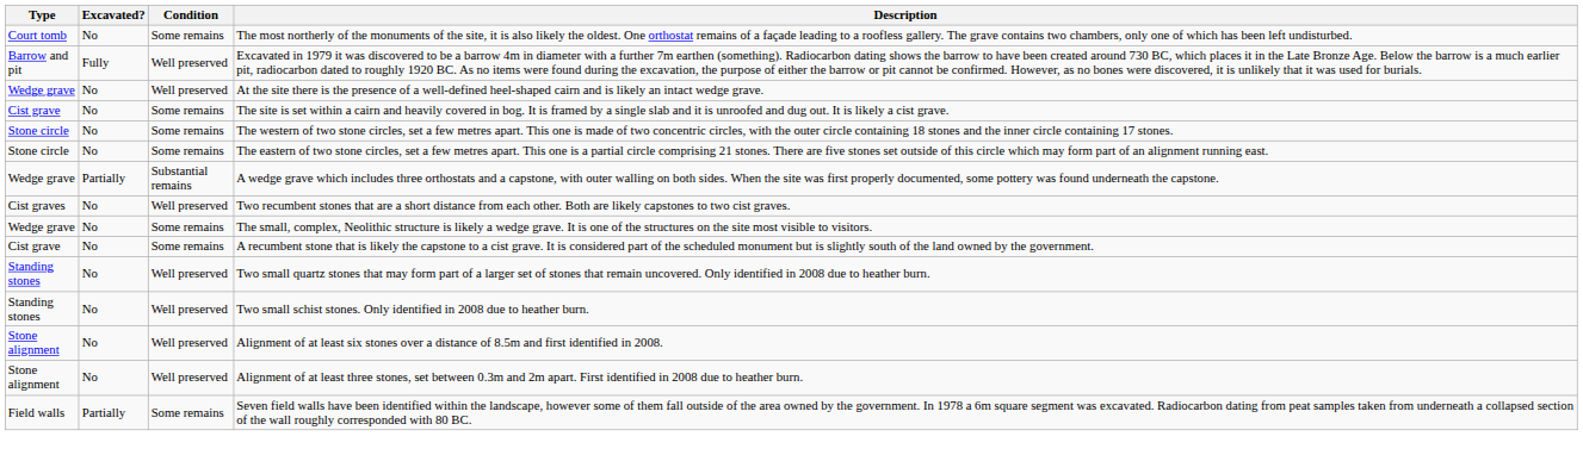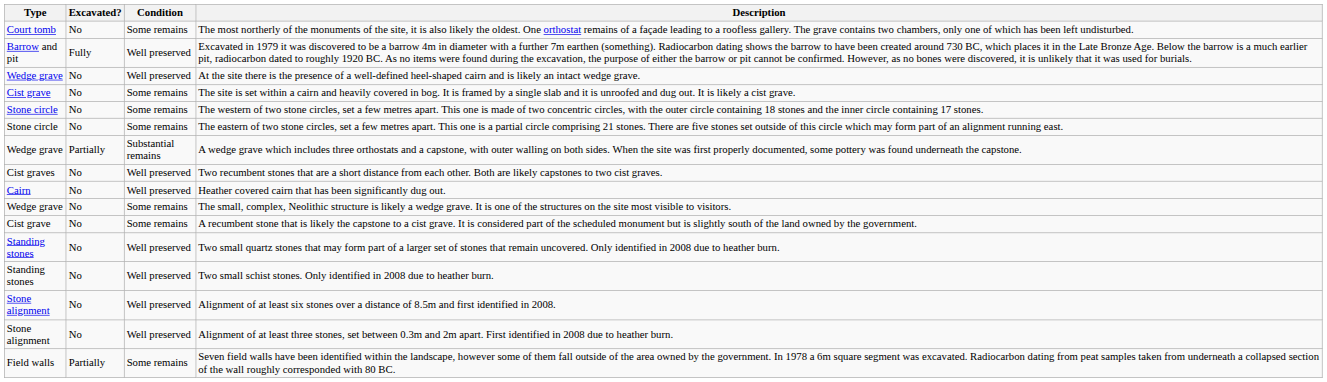 <table class="wikitable sortable">
 <tr>
 <th>Type</th>
 <th>Excavated?</th>
 <th>Condition</th>
 <th>Description</th>
 </tr>
 <tr>
 <td><a href='#'>Court tomb</a></td>
 <td>No</td>
 <td>Some remains</td>
 <td>The most northerly of the monuments of the site, it is also likely the oldest. One <a href='#'>orthostat</a> remains of a façade leading to a roofless gallery. The grave contains two chambers, only one of which has been left undisturbed.</td>
 </tr>
 <tr>
 <td><a href='#'>Barrow</a> and pit</td>
 <td>Fully</td>
 <td>Well preserved</td>
 <td>Excavated in 1979 it was discovered to be a barrow 4m in diameter with a further 7m earthen (something). Radiocarbon dating shows the barrow to have been created around 730 BC, which places it in the Late Bronze Age. Below the barrow is a much earlier pit, radiocarbon dated to roughly 1920 BC. As no items were found during the excavation, the purpose of either the barrow or pit cannot be confirmed. However, as no bones were discovered, it is unlikely that it was used for burials.</td>
 </tr>
 <tr>
 <td><a href='#'>Wedge grave</a></td>
 <td>No</td>
 <td>Well preserved</td>
 <td>At the site there is the presence of a well-defined heel-shaped cairn and is likely an intact wedge grave.</td>
 </tr>
 <tr>
 <td><a href='#'>Cist grave</a></td>
 <td>No</td>
 <td>Some remains</td>
 <td>The site is set within a cairn and heavily covered in bog. It is framed by a single slab and it is unroofed and dug out. It is likely a cist grave.</td>
 </tr>
 <tr>
 <td><a href='#'>Stone circle</a></td>
 <td>No</td>
 <td>Some remains</td>
 <td>The western of two stone circles, set a few metres apart. This one is made of two concentric circles, with the outer circle containing 18 stones and the inner circle containing 17 stones.</td>
 </tr>
 <tr>
 <td>Stone circle</td>
 <td>No</td>
 <td>Some remains</td>
 <td>The eastern of two stone circles, set a few metres apart. This one is a partial circle comprising 21 stones. There are five stones set outside of this circle which may form part of an alignment running east.</td>
 </tr>
 <tr>
 <td>Wedge grave</td>
 <td>Partially</td>
 <td>Substantial remains</td>
 <td>A wedge grave which includes three orthostats and a capstone, with outer walling on both sides. When the site was first properly documented, some pottery was found underneath the capstone.</td>
 </tr>
 <tr>
 <td>Cist graves</td>
 <td>No</td>
 <td>Well preserved</td>
 <td>Two recumbent stones that are a short distance from each other. Both are likely capstones to two cist graves.</td>
 </tr>
 <tr>
+<td><a href='#'>Cairn</a></td>
+<td>No</td>
+<td>Well preserved</td>
+<td>Heather covered cairn that has been significantly dug out.</td>
+</tr>
+<tr>
 <td>Wedge grave</td>
 <td>No</td>
 <td>Some remains</td>
 <td>The small, complex, Neolithic structure is likely a wedge grave. It is one of the structures on the site most visible to visitors.</td>
 </tr>
 <tr>
 <td>Cist grave</td>
 <td>No</td>
 <td>Some remains</td>
 <td>A recumbent stone that is likely the capstone to a cist grave. It is considered part of the scheduled monument but is slightly south of the land owned by the government.</td>
 </tr>
 <tr>
 <td><a href='#'>Standing stones</a></td>
 <td>No</td>
 <td>Well preserved</td>
 <td>Two small quartz stones that may form part of a larger set of stones that remain uncovered. Only identified in 2008 due to heather burn.</td>
 </tr>
 <tr>
 <td>Standing stones</td>
 <td>No</td>
 <td>Well preserved</td>
 <td>Two small schist stones. Only identified in 2008 due to heather burn.</td>
 </tr>
 <tr>
 <td><a href='#'>Stone alignment</a></td>
 <td>No</td>
 <td>Well preserved</td>
 <td>Alignment of at least six stones over a distance of 8.5m and first identified in 2008.</td>
 </tr>
 <tr>
 <td>Stone alignment</td>
 <td>No</td>
 <td>Well preserved</td>
 <td>Alignment of at least three stones, set between 0.3m and 2m apart. First identified in 2008 due to heather burn.</td>
 </tr>
 <tr>
 <td>Field walls</td>
 <td>Partially</td>
 <td>Some remains</td>
 <td>Seven field walls have been identified within the landscape, however some of them fall outside of the area owned by the government. In 1978 a 6m square segment was excavated. Radiocarbon dating from peat samples taken from underneath a collapsed section of the wall roughly corresponded with 80 BC.</td>
 </tr>
 </table>
